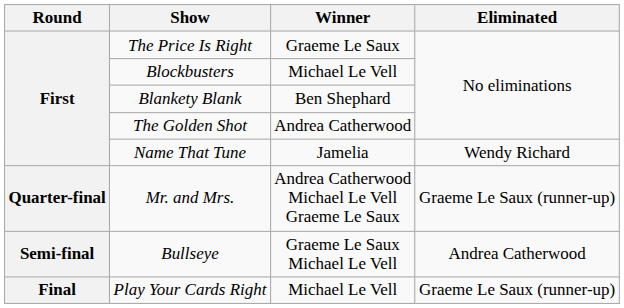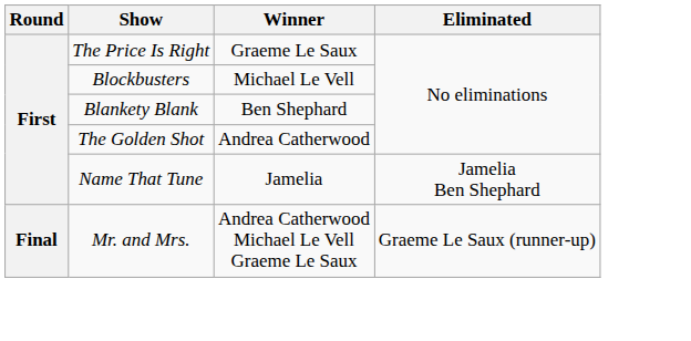 <table class="wikitable" style="text-align:center">
 <tr>
 <th>Round</th>
 <th>Show</th>
 <th>Winner</th>
 <th>Eliminated</th>
 </tr>
 <tr>
 <th rowspan=5>First</th>
 <td><em>The Price Is Right</em></td>
 <td>Graeme Le Saux</td>
 <td rowspan=4>No eliminations</td>
 </tr>
 <tr>
 <td><em>Blockbusters</em></td>
 <td>Michael Le Vell</td>
 </tr>
 <tr>
 <td><em>Blankety Blank</em></td>
 <td>Ben Shephard</td>
 </tr>
 <tr>
 <td><em>The Golden Shot</em></td>
 <td>Andrea Catherwood</td>
 </tr>
 <tr>
 <td><em>Name That Tune</em></td>
 <td>Jamelia</td>
-<td>Wendy Richard</td>
+<td>Jamelia<br>Ben Shephard</td>
 </tr>
 <tr>
-<th>Quarter-final</th>
+<th>Final</th>
 <td><em>Mr. and Mrs.</em></td>
 <td>Andrea Catherwood<br>Michael Le Vell<br>Graeme Le Saux</td>
 <td>Graeme Le Saux (runner-up)</td>
 </tr>
-<tr>
-<th>Semi-final</th>
-<td><em>Bullseye</em></td>
-<td>Graeme Le Saux<br>Michael Le Vell</td>
-<td>Andrea Catherwood</td>
-</tr>
-<tr>
-<th>Final</th>
-<td><em>Play Your Cards Right</em></td>
-<td>Michael Le Vell</td>
-<td>Graeme Le Saux (runner-up)</td>
-</tr>
 </table>
